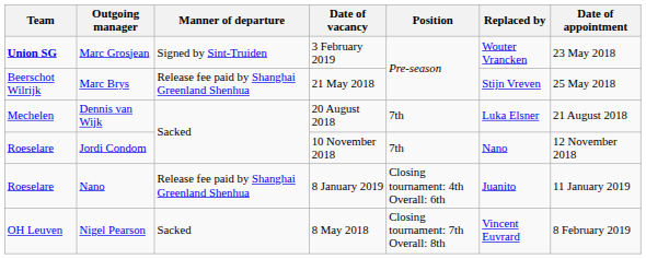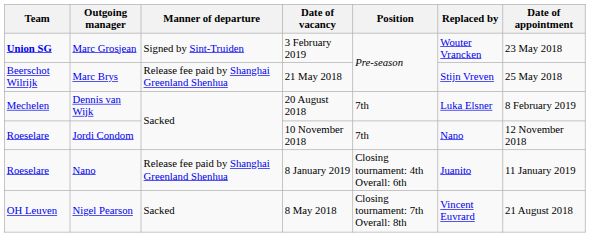 <table class="wikitable">
 <tr>
 <th>Team</th>
 <th>Outgoing manager</th>
 <th>Manner of departure</th>
 <th>Date of vacancy</th>
 <th>Position</th>
 <th>Replaced by</th>
 <th>Date of appointment</th>
 </tr>
 <tr>
 <td><strong><a href='#'>Union SG</a></strong></td>
 <td> <a href='#'>Marc Grosjean</a></td>
 <td>Signed by <a href='#'>Sint-Truiden</a></td>
 <td>3 February 2019 </td>
 <td rowspan=2><em>Pre-season</em></td>
 <td> <a href='#'>Wouter Vrancken</a></td>
 <td>23 May 2018</td>
 </tr>
 <tr>
 <td><a href='#'>Beerschot Wilrijk</a></td>
 <td> <a href='#'>Marc Brys</a></td>
 <td>Release fee paid by <a href='#'>Shanghai Greenland Shenhua</a></td>
 <td>21 May 2018</td>
 <td> <a href='#'>Stijn Vreven</a></td>
 <td>25 May 2018</td>
 </tr>
 <tr>
 <td><a href='#'>Mechelen</a></td>
 <td> <a href='#'>Dennis van Wijk</a></td>
 <td rowspan=2>Sacked</td>
 <td>20 August 2018</td>
 <td>7th</td>
 <td> <a href='#'>Luka Elsner</a></td>
-<td>21 August 2018</td>
+<td>8 February 2019 </td>
 </tr>
 <tr>
 <td><a href='#'>Roeselare</a></td>
 <td> <a href='#'>Jordi Condom</a></td>
 <td>10 November 2018</td>
 <td>7th</td>
 <td> <a href='#'>Nano</a></td>
 <td>12 November 2018</td>
 </tr>
 <tr>
 <td><a href='#'>Roeselare</a></td>
 <td> <a href='#'>Nano</a></td>
 <td>Release fee paid by <a href='#'>Shanghai Greenland Shenhua</a></td>
 <td>8 January 2019 </td>
 <td>Closing tournament: 4th<br>Overall: 6th</td>
 <td> <a href='#'>Juanito</a></td>
 <td>11 January 2019 </td>
 </tr>
 <tr>
 <td><a href='#'>OH Leuven</a></td>
 <td> <a href='#'>Nigel Pearson</a></td>
 <td>Sacked</td>
 <td>8 May 2018</td>
 <td>Closing tournament: 7th<br>Overall: 8th</td>
 <td> <a href='#'>Vincent Euvrard</a></td>
-<td>8 February 2019 </td>
+<td>21 August 2018</td>
 </tr>
 </table>
